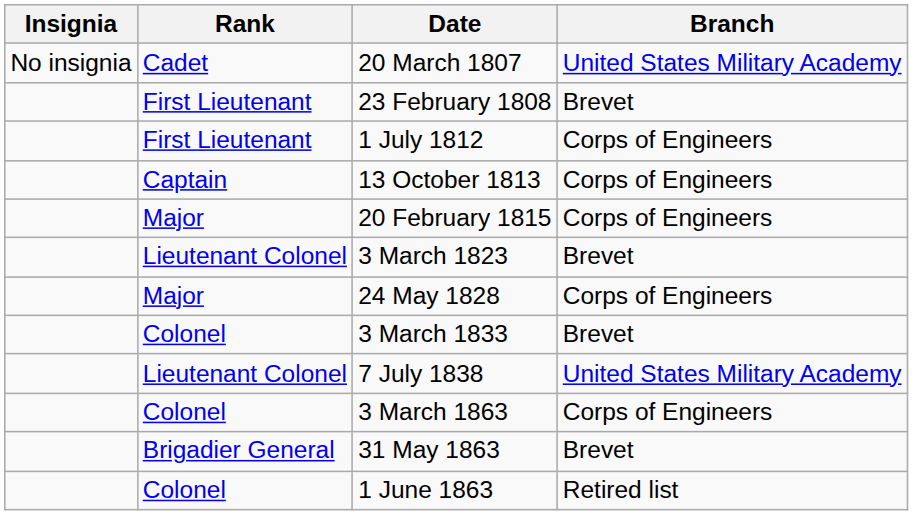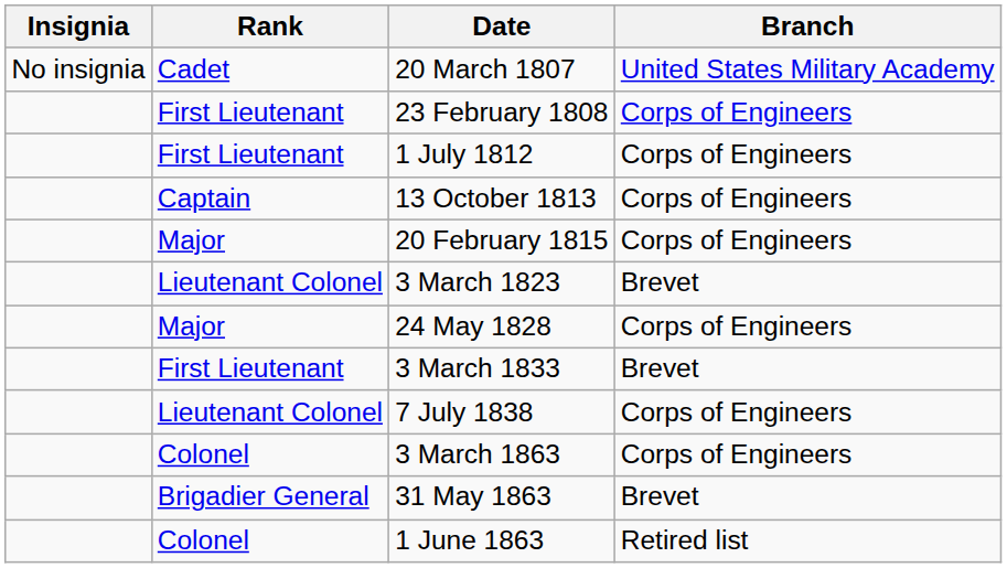 <table class="wikitable">
 <tr>
 <th>Insignia</th>
 <th>Rank</th>
 <th>Date</th>
 <th>Branch</th>
 </tr>
 <tr>
 <td>No insignia</td>
 <td><a href='#'>Cadet</a></td>
 <td>20 March 1807</td>
 <td><a href='#'>United States Military Academy</a></td>
 </tr>
 <tr>
 <td></td>
 <td><a href='#'>First Lieutenant</a></td>
 <td>23 February 1808</td>
-<td>Brevet</td>
+<td><a href='#'>Corps of Engineers</a></td>
 </tr>
 <tr>
 <td></td>
 <td><a href='#'>First Lieutenant</a></td>
 <td>1 July 1812</td>
 <td>Corps of Engineers</td>
 </tr>
 <tr>
 <td></td>
 <td><a href='#'>Captain</a></td>
 <td>13 October 1813</td>
 <td>Corps of Engineers</td>
 </tr>
 <tr>
 <td></td>
 <td><a href='#'>Major</a></td>
 <td>20 February 1815</td>
 <td>Corps of Engineers</td>
 </tr>
 <tr>
 <td></td>
 <td><a href='#'>Lieutenant Colonel</a></td>
 <td>3 March 1823</td>
 <td>Brevet</td>
 </tr>
 <tr>
 <td></td>
 <td><a href='#'>Major</a></td>
 <td>24 May 1828</td>
 <td>Corps of Engineers</td>
 </tr>
 <tr>
 <td></td>
-<td><a href='#'>Colonel</a></td>
+<td><a href='#'>First Lieutenant</a></td>
 <td>3 March 1833</td>
 <td>Brevet</td>
 </tr>
 <tr>
 <td></td>
 <td><a href='#'>Lieutenant Colonel</a></td>
 <td>7 July 1838</td>
-<td><a href='#'>United States Military Academy</a></td>
+<td>Corps of Engineers</td>
 </tr>
 <tr>
 <td></td>
 <td><a href='#'>Colonel</a></td>
 <td>3 March 1863</td>
 <td>Corps of Engineers</td>
 </tr>
 <tr>
 <td></td>
 <td><a href='#'>Brigadier General</a></td>
 <td>31 May 1863</td>
 <td>Brevet</td>
 </tr>
 <tr>
 <td></td>
 <td><a href='#'>Colonel</a></td>
 <td>1 June 1863</td>
 <td>Retired list</td>
 </tr>
 </table>
